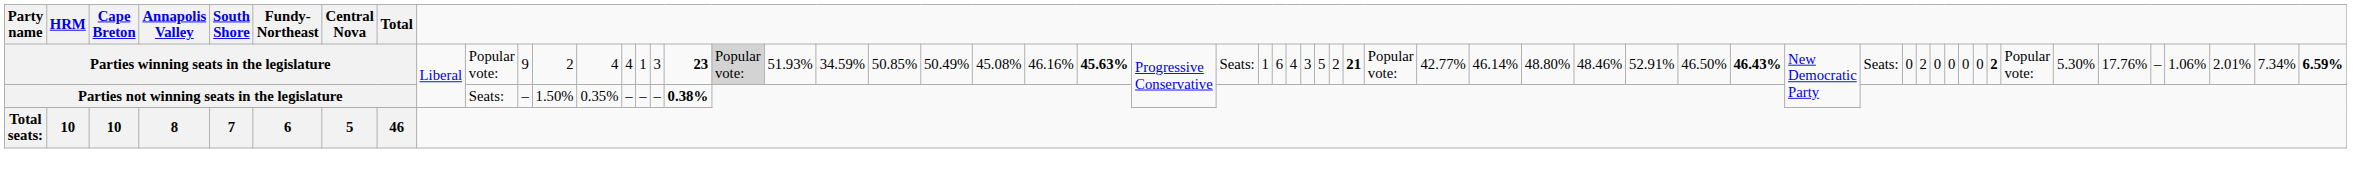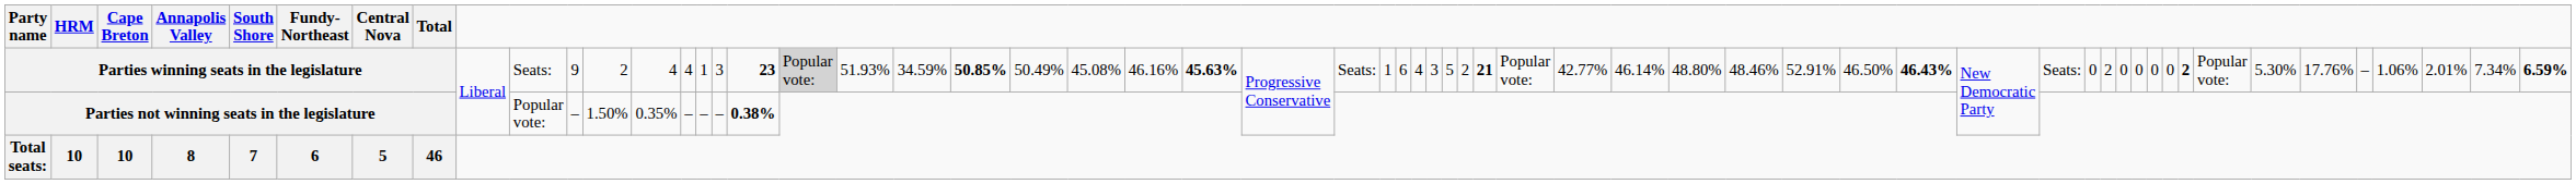 <table class="wikitable">
 <tr>
 <th colspan="3">Party name</th>
 <th width="45"><a href='#'>HRM</a></th>
 <th width="45"><a href='#'>Cape Breton</a></th>
 <th width="45"><a href='#'>Annapolis Valley</a></th>
 <th width="48"><a href='#'>South Shore</a></th>
 <th width="45">Fundy-Northeast</th>
 <th width="45">Central Nova</th>
 <th width="45">Total</th>
 </tr>
 <tr>
 <th colspan=10>Parties winning seats in the legislature<br></th>
 <td rowspan="2"><a href='#'>Liberal</a></td>
-<td>Popular vote:</td>
+<td>Seats:</td>
 <td align="right">9</td>
 <td align="right">2</td>
 <td align="right">4</td>
 <td align="right">4</td>
 <td align="right">1</td>
 <td align="right">3</td>
 <td align="right"><strong>23</strong><br></td>
 <td style="background: lightgrey;">Popular vote:</td>
 <td align="right">51.93%</td>
 <td align="right">34.59%</td>
-<td align="right">50.85%</td>
+<td align="right"><strong>50.85%</strong></td>
 <td align="right">50.49%</td>
 <td align="right">45.08%</td>
 <td align="right">46.16%</td>
 <td align="right"><strong>45.63%</strong><br></td>
 <td rowspan="2"><a href='#'>Progressive Conservative</a></td>
 <td>Seats:</td>
 <td align="right">1</td>
 <td align="right">6</td>
 <td align="right">4</td>
 <td align="right">3</td>
 <td align="right">5</td>
 <td align="right">2</td>
 <td align="right"><strong>21</strong><br></td>
 <td>Popular vote:</td>
 <td align="right">42.77%</td>
 <td align="right">46.14%</td>
 <td align="right">48.80%</td>
 <td align="right">48.46%</td>
 <td align="right">52.91%</td>
 <td align="right">46.50%</td>
 <td align="right"><strong>46.43%</strong><br></td>
 <td rowspan="2"><a href='#'>New Democratic Party</a></td>
 <td>Seats:</td>
 <td align="right">0</td>
 <td align="right">2</td>
 <td align="right">0</td>
 <td align="right">0</td>
 <td align="right">0</td>
 <td align="right">0</td>
 <td align="right"><strong>2</strong><br></td>
 <td>Popular vote:</td>
 <td align="right">5.30%</td>
 <td align="right">17.76%</td>
 <td align="right">–</td>
 <td align="right">1.06%</td>
 <td align="right">2.01%</td>
 <td align="right">7.34%</td>
 <td align="right"><strong>6.59%</strong></td>
 </tr>
 <tr>
 <th colspan=10>Parties not winning seats in the legislature<br></th>
-<td>Seats:</td>
+<td>Popular vote:</td>
 <td align="right">–</td>
 <td align="right">1.50%</td>
 <td align="right">0.35%</td>
 <td align="right">–</td>
 <td align="right">–</td>
 <td align="right">–</td>
 <td align="right"><strong>0.38%</strong></td>
 </tr>
 <tr>
 <th colspan=3>Total seats:</th>
 <th align="right"><strong>10</strong></th>
 <th align="right"><strong>10</strong></th>
 <th align="right"><strong>8</strong></th>
 <th align="right"><strong>7</strong></th>
 <th align="right"><strong>6</strong></th>
 <th align="right"><strong>5</strong></th>
 <th align="right"><strong>46</strong></th>
 </tr>
 </table>
